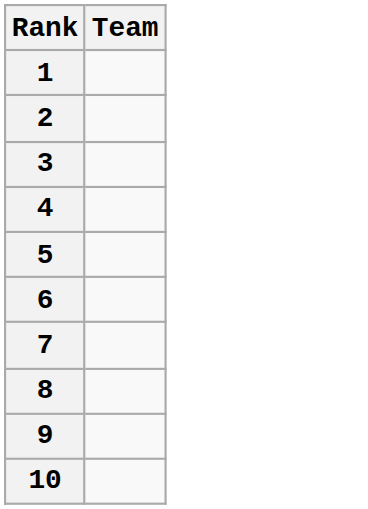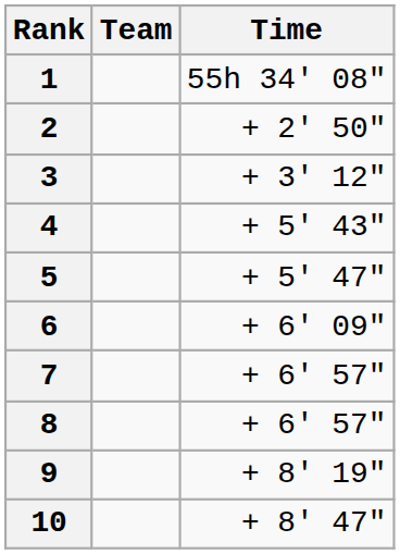 <table class="wikitable">
 <tr>
 <th scope="col">Rank</th>
 <th scope="col">Team</th>
+<th scope="col">Time</th>
 </tr>
 <tr>
 <th scope="row">1</th>
 <td> </td>
+<td align="right">55h 34' 08"</td>
 </tr>
 <tr>
 <th scope="row">2</th>
 <td> </td>
+<td align="right">+ 2' 50"</td>
 </tr>
 <tr>
 <th scope="row">3</th>
 <td> </td>
+<td align="right">+ 3' 12"</td>
 </tr>
 <tr>
 <th scope="row">4</th>
 <td> </td>
+<td align="right">+ 5' 43"</td>
 </tr>
 <tr>
 <th scope="row">5</th>
 <td> </td>
+<td align="right">+ 5' 47"</td>
 </tr>
 <tr>
 <th scope="row">6</th>
 <td> </td>
+<td align="right">+ 6' 09"</td>
 </tr>
 <tr>
 <th scope="row">7</th>
 <td> </td>
+<td align="right">+ 6' 57"</td>
 </tr>
 <tr>
 <th scope="row">8</th>
 <td> </td>
+<td align="right">+ 6' 57"</td>
 </tr>
 <tr>
 <th scope="row">9</th>
 <td> </td>
+<td align="right">+ 8' 19"</td>
 </tr>
 <tr>
 <th scope="row">10</th>
 <td> </td>
+<td align="right">+ 8' 47"</td>
 </tr>
 </table>
